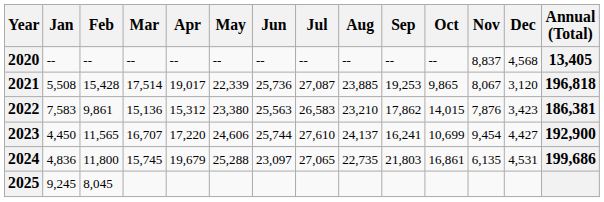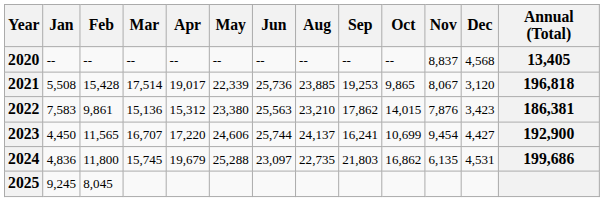 <table class="wikitable">
 <tr>
 <th>Year</th>
 <th>Jan</th>
 <th>Feb</th>
 <th>Mar</th>
 <th>Apr</th>
 <th>May</th>
 <th>Jun</th>
-<th>Jul</th>
 <th>Aug</th>
 <th>Sep</th>
 <th>Oct</th>
 <th>Nov</th>
 <th>Dec</th>
 <th>Annual (Total)</th>
 </tr>
 <tr>
 <th>2020</th>
-<td><small>--</small></td>
 <td><small>--</small></td>
 <td><small>--</small></td>
 <td><small>--</small></td>
 <td><small>--</small></td>
 <td><small>--</small></td>
 <td><small>--</small></td>
 <td><small>--</small></td>
 <td><small>--</small></td>
 <td><small>--</small></td>
 <td><small>8,837</small></td>
 <td><small>4,568</small></td>
 <th>13,405</th>
 </tr>
 <tr>
 <th>2021</th>
 <td><small>5,508</small></td>
 <td><small>15,428</small></td>
 <td><small>17,514</small></td>
 <td><small>19,017</small></td>
 <td><small>22,339</small></td>
 <td><small>25,736</small></td>
-<td><small>27,087</small></td>
 <td><small>23,885</small></td>
 <td><small>19,253</small></td>
 <td><small>9,865</small></td>
 <td><small>8,067</small></td>
 <td><small>3,120</small></td>
 <th>196,818</th>
 </tr>
 <tr>
 <th>2022</th>
 <td><small>7,583</small></td>
 <td><small>9,861</small></td>
 <td><small>15,136</small></td>
 <td><small>15,312</small></td>
 <td><small>23,380</small></td>
 <td><small>25,563</small></td>
-<td><small>26,583</small></td>
 <td><small>23,210</small></td>
 <td><small>17,862</small></td>
 <td><small>14,015</small></td>
 <td><small>7,876</small></td>
 <td><small>3,423</small></td>
 <th>186,381</th>
 </tr>
 <tr>
 <th>2023</th>
 <td><small>4,450</small></td>
 <td><small>11,565</small></td>
 <td><small>16,707</small></td>
 <td><small>17,220</small></td>
 <td><small>24,606</small></td>
 <td><small>25,744</small></td>
-<td><small>27,610</small></td>
 <td><small>24,137</small></td>
 <td><small>16,241</small></td>
 <td><small>10,699</small></td>
 <td><small>9,454</small></td>
 <td><small>4,427</small></td>
 <th>192,900</th>
 </tr>
 <tr>
 <th>2024</th>
 <td><small>4,836</small></td>
 <td><small>11,800</small></td>
 <td><small>15,745</small></td>
 <td><small>19,679</small></td>
 <td><small>25,288</small></td>
 <td><small>23,097</small></td>
-<td><small>27,065</small></td>
 <td><small>22,735</small></td>
 <td><small>21,803</small></td>
-<td><small>16,861</small></td>
+<td><small>16,862</small></td>
 <td><small>6,135</small></td>
 <td><small>4,531</small></td>
 <th>199,686</th>
 </tr>
 <tr>
 <th>2025</th>
 <td><small>9,245</small></td>
 <td><small>8,045</small></td>
 <td></td>
 <td></td>
 <td></td>
 <td></td>
 <td></td>
 <td></td>
 <td></td>
 <td></td>
 <td></td>
-<td></td>
 <th></th>
 </tr>
 </table>
